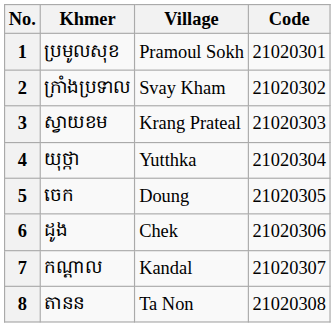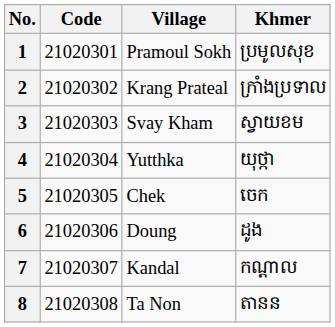 <table class="wikitable sortable mw-collapsible">
 <tr>
 <th>No.</th>
+<th>Code</th>
+<th>Village</th>
 <th>Khmer</th>
-<th>Village</th>
-<th>Code</th>
 </tr>
 <tr>
 <th>1</th>
+<td>21020301</td>
+<td>Pramoul Sokh</td>
 <td>ប្រមូលសុខ</td>
-<td>Pramoul Sokh</td>
-<td>21020301</td>
 </tr>
 <tr>
 <th>2</th>
+<td>21020302</td>
+<td>Krang Prateal</td>
 <td>ក្រាំងប្រទាល</td>
-<td>Svay Kham</td>
-<td>21020302</td>
 </tr>
 <tr>
 <th>3</th>
+<td>21020303</td>
+<td>Svay Kham</td>
 <td>ស្វាយខម</td>
-<td>Krang Prateal</td>
-<td>21020303</td>
 </tr>
 <tr>
 <th>4</th>
+<td>21020304</td>
+<td>Yutthka</td>
 <td>យុថ្កា</td>
-<td>Yutthka</td>
-<td>21020304</td>
 </tr>
 <tr>
 <th>5</th>
+<td>21020305</td>
+<td>Chek</td>
 <td>ចេក</td>
-<td>Doung</td>
-<td>21020305</td>
 </tr>
 <tr>
 <th>6</th>
+<td>21020306</td>
+<td>Doung</td>
 <td>ដូង</td>
-<td>Chek</td>
-<td>21020306</td>
 </tr>
 <tr>
 <th>7</th>
+<td>21020307</td>
+<td>Kandal</td>
 <td>កណ្ដាល</td>
-<td>Kandal</td>
-<td>21020307</td>
 </tr>
 <tr>
 <th>8</th>
+<td>21020308</td>
+<td>Ta Non</td>
 <td>តានន</td>
-<td>Ta Non</td>
-<td>21020308</td>
 </tr>
 </table>
